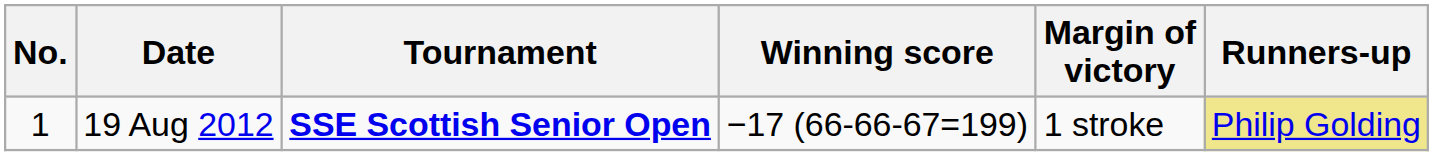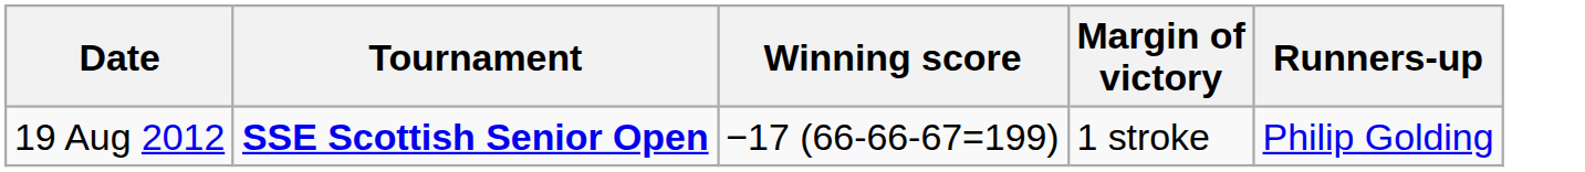 <table class="wikitable" style="font-size:95%;">
 <tr>
-<th>No.</th>
 <th>Date</th>
 <th>Tournament</th>
 <th>Winning score</th>
 <th>Margin of<br>victory</th>
 <th>Runners-up</th>
 </tr>
 <tr>
-<td align=center>1</td>
 <td align=right>19 Aug <a href='#'>2012</a></td>
 <td><strong><a href='#'>SSE Scottish Senior Open</a></strong></td>
 <td>−17 (66-66-67=199)</td>
 <td>1 stroke</td>
-<td style="background: khaki;"> <a href='#'>Philip Golding</a></td>
+<td> <a href='#'>Philip Golding</a></td>
 </tr>
 </table>
